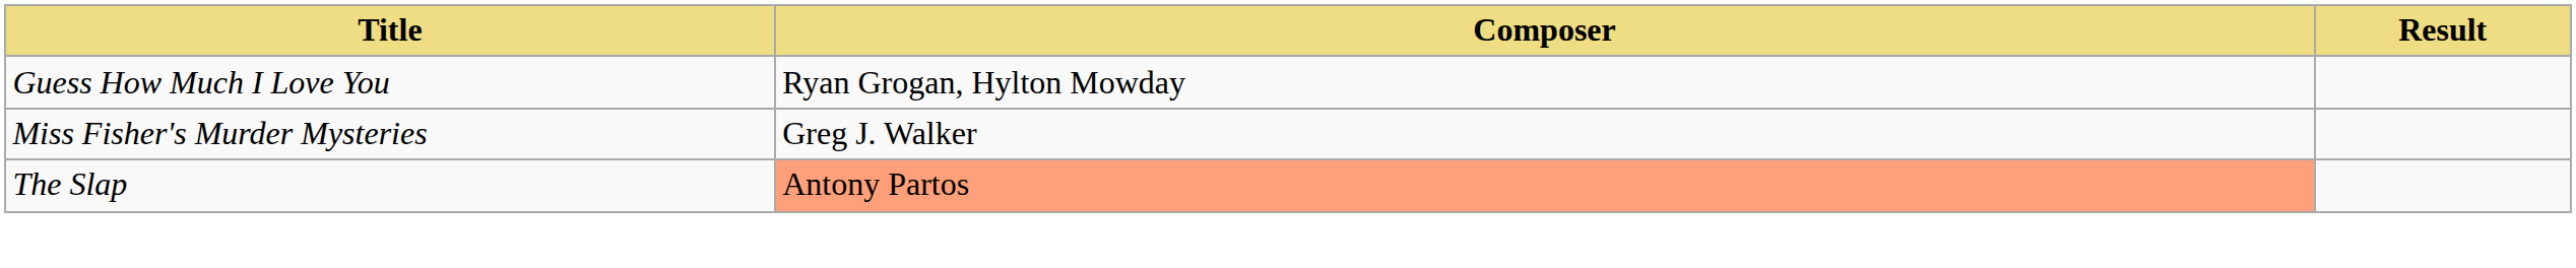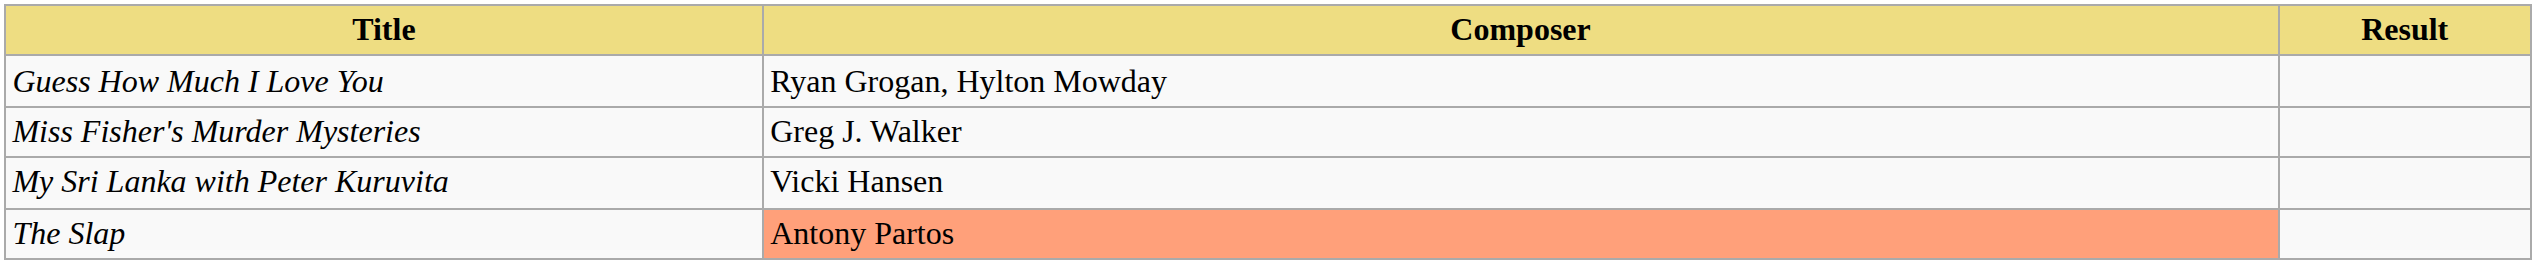 <table class="wikitable" width=100%>
 <tr>
 <th style="width:30%;background:#EEDD82;">Title</th>
 <th style="width:60%;background:#EEDD82;">Composer</th>
 <th style="width:10%;background:#EEDD82;">Result<br></th>
 </tr>
 <tr>
 <td><em>Guess How Much I Love You</em></td>
 <td>Ryan Grogan, Hylton Mowday</td>
 <td></td>
 </tr>
 <tr>
 <td><em>Miss Fisher's Murder Mysteries</em></td>
 <td>Greg J. Walker</td>
 <td></td>
 </tr>
 <tr>
+<td><em>My Sri Lanka with Peter Kuruvita</em></td>
+<td>Vicki Hansen</td>
+<td></td>
+</tr>
+<tr>
 <td><em>The Slap</em></td>
 <td style="background: lightsalmon;">Antony Partos</td>
 <td></td>
 </tr>
 <tr>
 </tr>
 </table>
